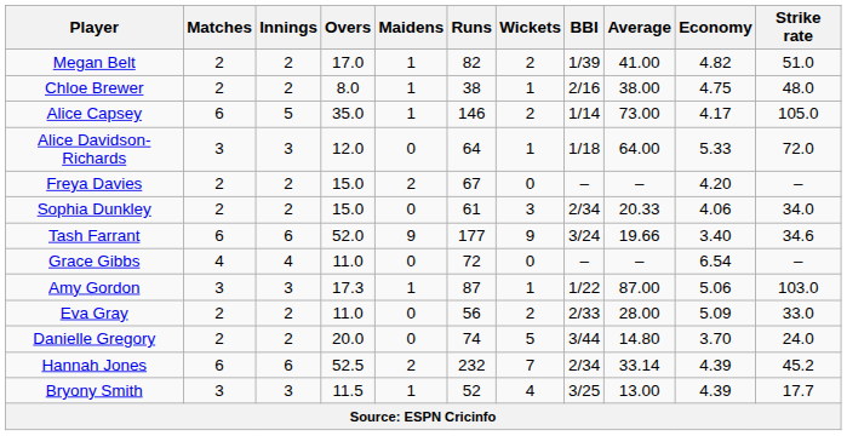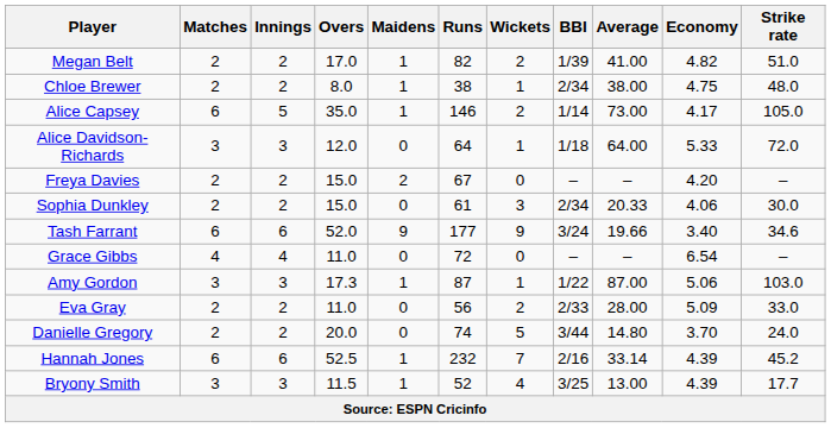 <table class="wikitable" style="text-align:center; width:65%;">
 <tr>
 <th>Player</th>
 <th>Matches</th>
 <th>Innings</th>
 <th>Overs</th>
 <th>Maidens</th>
 <th>Runs</th>
 <th>Wickets</th>
 <th>BBI</th>
 <th>Average</th>
 <th>Economy</th>
 <th>Strike rate</th>
 </tr>
 <tr>
 <td><a href='#'>Megan Belt</a></td>
 <td>2</td>
 <td>2</td>
 <td>17.0</td>
 <td>1</td>
 <td>82</td>
 <td>2</td>
 <td>1/39</td>
 <td>41.00</td>
 <td>4.82</td>
 <td>51.0</td>
 </tr>
 <tr>
 <td><a href='#'>Chloe Brewer</a></td>
 <td>2</td>
 <td>2</td>
 <td>8.0</td>
 <td>1</td>
 <td>38</td>
 <td>1</td>
-<td>2/16</td>
+<td>2/34</td>
 <td>38.00</td>
 <td>4.75</td>
 <td>48.0</td>
 </tr>
 <tr>
 <td><a href='#'>Alice Capsey</a></td>
 <td>6</td>
 <td>5</td>
 <td>35.0</td>
 <td>1</td>
 <td>146</td>
 <td>2</td>
 <td>1/14</td>
 <td>73.00</td>
 <td>4.17</td>
 <td>105.0</td>
 </tr>
 <tr>
 <td><a href='#'>Alice Davidson-Richards</a></td>
 <td>3</td>
 <td>3</td>
 <td>12.0</td>
 <td>0</td>
 <td>64</td>
 <td>1</td>
 <td>1/18</td>
 <td>64.00</td>
 <td>5.33</td>
 <td>72.0</td>
 </tr>
 <tr>
 <td><a href='#'>Freya Davies</a></td>
 <td>2</td>
 <td>2</td>
 <td>15.0</td>
 <td>2</td>
 <td>67</td>
 <td>0</td>
 <td>–</td>
 <td>–</td>
 <td>4.20</td>
 <td>–</td>
 </tr>
 <tr>
 <td><a href='#'>Sophia Dunkley</a></td>
 <td>2</td>
 <td>2</td>
 <td>15.0</td>
 <td>0</td>
 <td>61</td>
 <td>3</td>
 <td>2/34</td>
 <td>20.33</td>
 <td>4.06</td>
-<td>34.0</td>
+<td>30.0</td>
 </tr>
 <tr>
 <td><a href='#'>Tash Farrant</a></td>
 <td>6</td>
 <td>6</td>
 <td>52.0</td>
 <td>9</td>
 <td>177</td>
 <td>9</td>
 <td>3/24</td>
 <td>19.66</td>
 <td>3.40</td>
 <td>34.6</td>
 </tr>
 <tr>
 <td><a href='#'>Grace Gibbs</a></td>
 <td>4</td>
 <td>4</td>
 <td>11.0</td>
 <td>0</td>
 <td>72</td>
 <td>0</td>
 <td>–</td>
 <td>–</td>
 <td>6.54</td>
 <td>–</td>
 </tr>
 <tr>
 <td><a href='#'>Amy Gordon</a></td>
 <td>3</td>
 <td>3</td>
 <td>17.3</td>
 <td>1</td>
 <td>87</td>
 <td>1</td>
 <td>1/22</td>
 <td>87.00</td>
 <td>5.06</td>
 <td>103.0</td>
 </tr>
 <tr>
 <td><a href='#'>Eva Gray</a></td>
 <td>2</td>
 <td>2</td>
 <td>11.0</td>
 <td>0</td>
 <td>56</td>
 <td>2</td>
 <td>2/33</td>
 <td>28.00</td>
 <td>5.09</td>
 <td>33.0</td>
 </tr>
 <tr>
 <td><a href='#'>Danielle Gregory</a></td>
 <td>2</td>
 <td>2</td>
 <td>20.0</td>
 <td>0</td>
 <td>74</td>
 <td>5</td>
 <td>3/44</td>
 <td>14.80</td>
 <td>3.70</td>
 <td>24.0</td>
 </tr>
 <tr>
 <td><a href='#'>Hannah Jones</a></td>
 <td>6</td>
 <td>6</td>
 <td>52.5</td>
-<td>2</td>
+<td>1</td>
 <td>232</td>
 <td>7</td>
-<td>2/34</td>
+<td>2/16</td>
 <td>33.14</td>
 <td>4.39</td>
 <td>45.2</td>
 </tr>
 <tr>
 <td><a href='#'>Bryony Smith</a></td>
 <td>3</td>
 <td>3</td>
 <td>11.5</td>
 <td>1</td>
 <td>52</td>
 <td>4</td>
 <td>3/25</td>
 <td>13.00</td>
 <td>4.39</td>
 <td>17.7</td>
 </tr>
 <tr>
 <th colspan="13"><small>Source: ESPN Cricinfo </small></th>
 </tr>
 </table>
